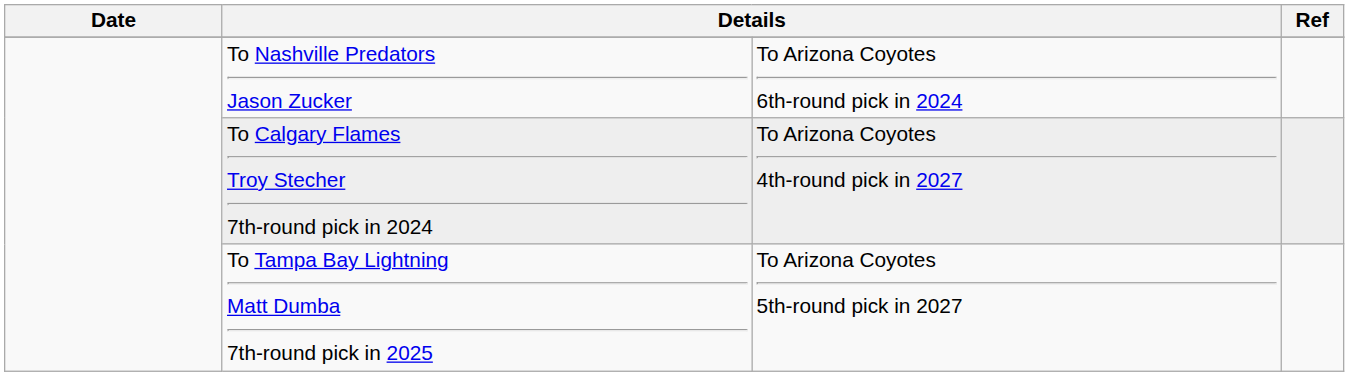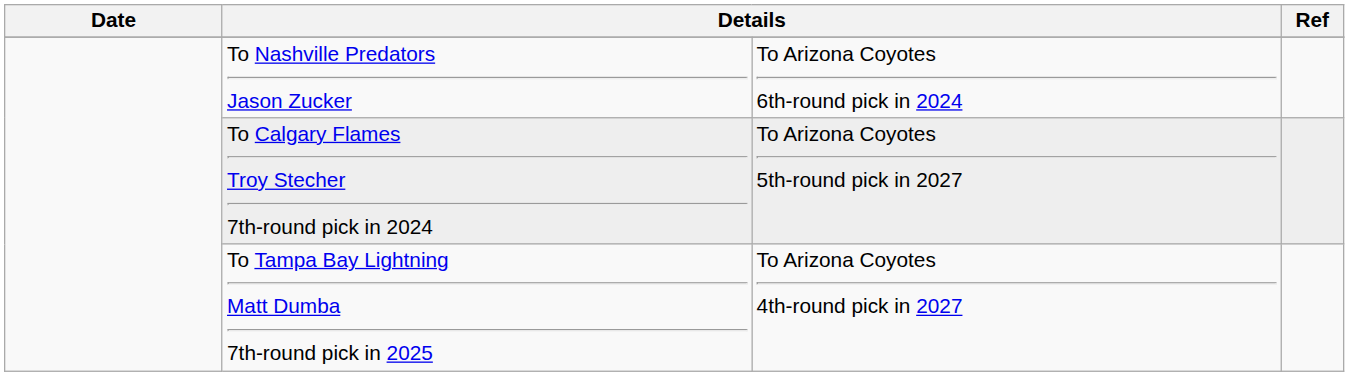 <table class="wikitable">
 <tr>
 <th style="width: 10em;">Date</th>
 <th colspan="2">Details</th>
 <th style="width: 2.5em;">Ref</th>
 </tr>
 <tr bgcolor="eeeeee">
 </tr>
 <tr>
 <td rowspan="3" align="center"></td>
 <td style="width: 25em;" valign="top">To <a href='#'>Nashville Predators</a><hr><a href='#'>Jason Zucker</a></td>
 <td style="width: 25em;" valign="top">To Arizona Coyotes<hr> 6th-round pick in <a href='#'>2024</a></td>
 <td></td>
 </tr>
 <tr bgcolor="eeeeee">
 <td style="width: 25em;" valign="top">To <a href='#'>Calgary Flames</a><hr><a href='#'>Troy Stecher</a><hr>7th-round pick in 2024</td>
-<td style="width: 25em;" valign="top">To Arizona Coyotes<hr> 4th-round pick in <a href='#'>2027</a></td>
+<td style="width: 25em;" valign="top">To Arizona Coyotes<hr> 5th-round pick in 2027</td>
 <td></td>
 </tr>
 <tr>
 <td style="width: 25em;" valign="top">To <a href='#'>Tampa Bay Lightning</a><hr><a href='#'>Matt Dumba</a><hr>7th-round pick in <a href='#'>2025</a></td>
-<td style="width: 25em;" valign="top">To Arizona Coyotes<hr> 5th-round pick in 2027</td>
+<td style="width: 25em;" valign="top">To Arizona Coyotes<hr> 4th-round pick in <a href='#'>2027</a></td>
 <td></td>
 </tr>
 </table>
